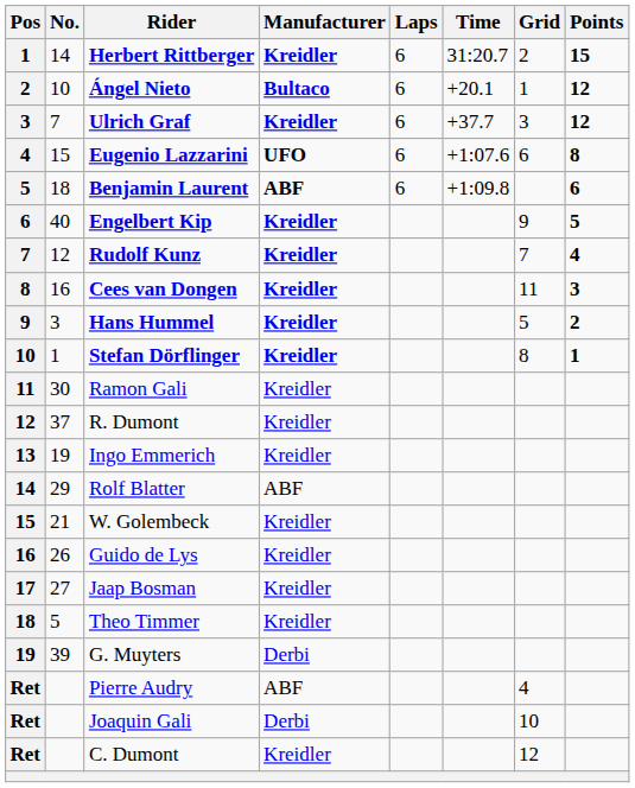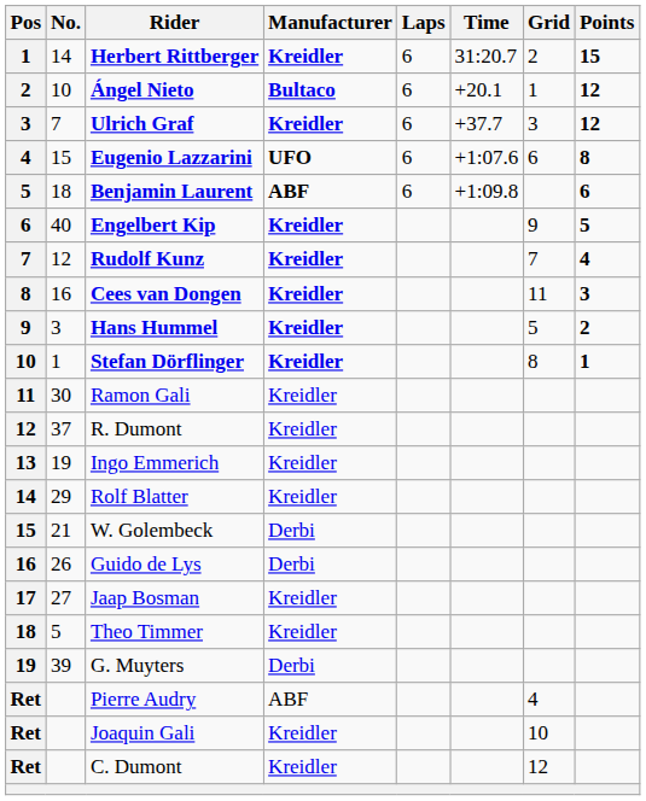 <table class="wikitable" style="font-size: 95%;">
 <tr>
 <th>Pos</th>
 <th>No.</th>
 <th>Rider</th>
 <th>Manufacturer</th>
 <th>Laps</th>
 <th>Time</th>
 <th>Grid</th>
 <th>Points</th>
 </tr>
 <tr>
 <th>1</th>
 <td>14</td>
 <td> <strong><a href='#'>Herbert Rittberger</a></strong></td>
 <td><strong><a href='#'>Kreidler</a></strong></td>
 <td>6</td>
 <td>31:20.7</td>
 <td>2</td>
 <td><strong>15</strong></td>
 </tr>
 <tr>
 <th>2</th>
 <td>10</td>
 <td> <strong><a href='#'>Ángel Nieto</a></strong></td>
 <td><strong><a href='#'>Bultaco</a></strong></td>
 <td>6</td>
 <td>+20.1</td>
 <td>1</td>
 <td><strong>12</strong></td>
 </tr>
 <tr>
 <th>3</th>
 <td>7</td>
 <td> <strong><a href='#'>Ulrich Graf</a></strong></td>
 <td><strong><a href='#'>Kreidler</a></strong></td>
 <td>6</td>
 <td>+37.7</td>
 <td>3</td>
 <td><strong>12</strong></td>
 </tr>
 <tr>
 <th>4</th>
 <td>15</td>
 <td> <strong><a href='#'>Eugenio Lazzarini</a></strong></td>
 <td><strong>UFO</strong></td>
 <td>6</td>
 <td>+1:07.6</td>
 <td>6</td>
 <td><strong>8</strong></td>
 </tr>
 <tr>
 <th>5</th>
 <td>18</td>
 <td> <strong><a href='#'>Benjamin Laurent</a></strong></td>
 <td><strong>ABF</strong></td>
 <td>6</td>
 <td>+1:09.8</td>
 <td></td>
 <td><strong>6</strong></td>
 </tr>
 <tr>
 <th>6</th>
 <td>40</td>
 <td> <strong><a href='#'>Engelbert Kip</a></strong></td>
 <td><strong><a href='#'>Kreidler</a></strong></td>
 <td></td>
 <td></td>
 <td>9</td>
 <td><strong>5</strong></td>
 </tr>
 <tr>
 <th>7</th>
 <td>12</td>
 <td> <strong><a href='#'>Rudolf Kunz</a></strong></td>
 <td><strong><a href='#'>Kreidler</a></strong></td>
 <td></td>
 <td></td>
 <td>7</td>
 <td><strong>4</strong></td>
 </tr>
 <tr>
 <th>8</th>
 <td>16</td>
 <td> <strong><a href='#'>Cees van Dongen</a></strong></td>
 <td><strong><a href='#'>Kreidler</a></strong></td>
 <td></td>
 <td></td>
 <td>11</td>
 <td><strong>3</strong></td>
 </tr>
 <tr>
 <th>9</th>
 <td>3</td>
 <td> <strong><a href='#'>Hans Hummel</a></strong></td>
 <td><strong><a href='#'>Kreidler</a></strong></td>
 <td></td>
 <td></td>
 <td>5</td>
 <td><strong>2</strong></td>
 </tr>
 <tr>
 <th>10</th>
 <td>1</td>
 <td> <strong><a href='#'>Stefan Dörflinger</a></strong></td>
 <td><strong><a href='#'>Kreidler</a></strong></td>
 <td></td>
 <td></td>
 <td>8</td>
 <td><strong>1</strong></td>
 </tr>
 <tr>
 <th>11</th>
 <td>30</td>
 <td> <a href='#'>Ramon Gali</a></td>
 <td><a href='#'>Kreidler</a></td>
 <td></td>
 <td></td>
 <td></td>
 <td></td>
 </tr>
 <tr>
 <th>12</th>
 <td>37</td>
 <td> R. Dumont</td>
 <td><a href='#'>Kreidler</a></td>
 <td></td>
 <td></td>
 <td></td>
 <td></td>
 </tr>
 <tr>
 <th>13</th>
 <td>19</td>
 <td> <a href='#'>Ingo Emmerich</a></td>
 <td><a href='#'>Kreidler</a></td>
 <td></td>
 <td></td>
 <td></td>
 <td></td>
 </tr>
 <tr>
 <th>14</th>
 <td>29</td>
 <td> <a href='#'>Rolf Blatter</a></td>
-<td>ABF</td>
+<td><a href='#'>Kreidler</a></td>
 <td></td>
 <td></td>
 <td></td>
 <td></td>
 </tr>
 <tr>
 <th>15</th>
 <td>21</td>
 <td> W. Golembeck</td>
-<td><a href='#'>Kreidler</a></td>
+<td><a href='#'>Derbi</a></td>
 <td></td>
 <td></td>
 <td></td>
 <td></td>
 </tr>
 <tr>
 <th>16</th>
 <td>26</td>
 <td> <a href='#'>Guido de Lys</a></td>
-<td><a href='#'>Kreidler</a></td>
+<td><a href='#'>Derbi</a></td>
 <td></td>
 <td></td>
 <td></td>
 <td></td>
 </tr>
 <tr>
 <th>17</th>
 <td>27</td>
 <td> <a href='#'>Jaap Bosman</a></td>
 <td><a href='#'>Kreidler</a></td>
 <td></td>
 <td></td>
 <td></td>
 <td></td>
 </tr>
 <tr>
 <th>18</th>
 <td>5</td>
 <td> <a href='#'>Theo Timmer</a></td>
 <td><a href='#'>Kreidler</a></td>
 <td></td>
 <td></td>
 <td></td>
 <td></td>
 </tr>
 <tr>
 <th>19</th>
 <td>39</td>
 <td> G. Muyters</td>
 <td><a href='#'>Derbi</a></td>
 <td></td>
 <td></td>
 <td></td>
 <td></td>
 </tr>
 <tr>
 <th>Ret</th>
 <td></td>
 <td> <a href='#'>Pierre Audry</a></td>
 <td>ABF</td>
 <td></td>
 <td></td>
 <td>4</td>
 <td></td>
 </tr>
 <tr>
 <th>Ret</th>
 <td></td>
 <td> <a href='#'>Joaquin Gali</a></td>
-<td><a href='#'>Derbi</a></td>
+<td><a href='#'>Kreidler</a></td>
 <td></td>
 <td></td>
 <td>10</td>
 <td></td>
 </tr>
 <tr>
 <th>Ret</th>
 <td></td>
 <td> C. Dumont</td>
 <td><a href='#'>Kreidler</a></td>
 <td></td>
 <td></td>
 <td>12</td>
 <td></td>
 </tr>
 <tr>
 <th colspan=8></th>
 </tr>
 </table>
